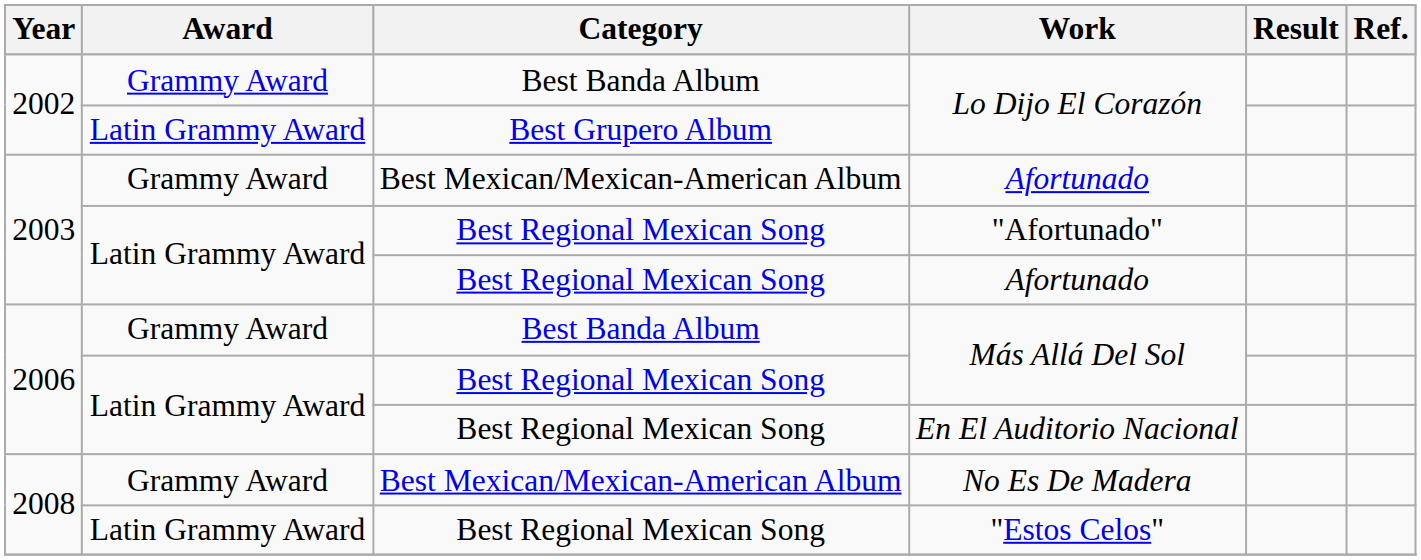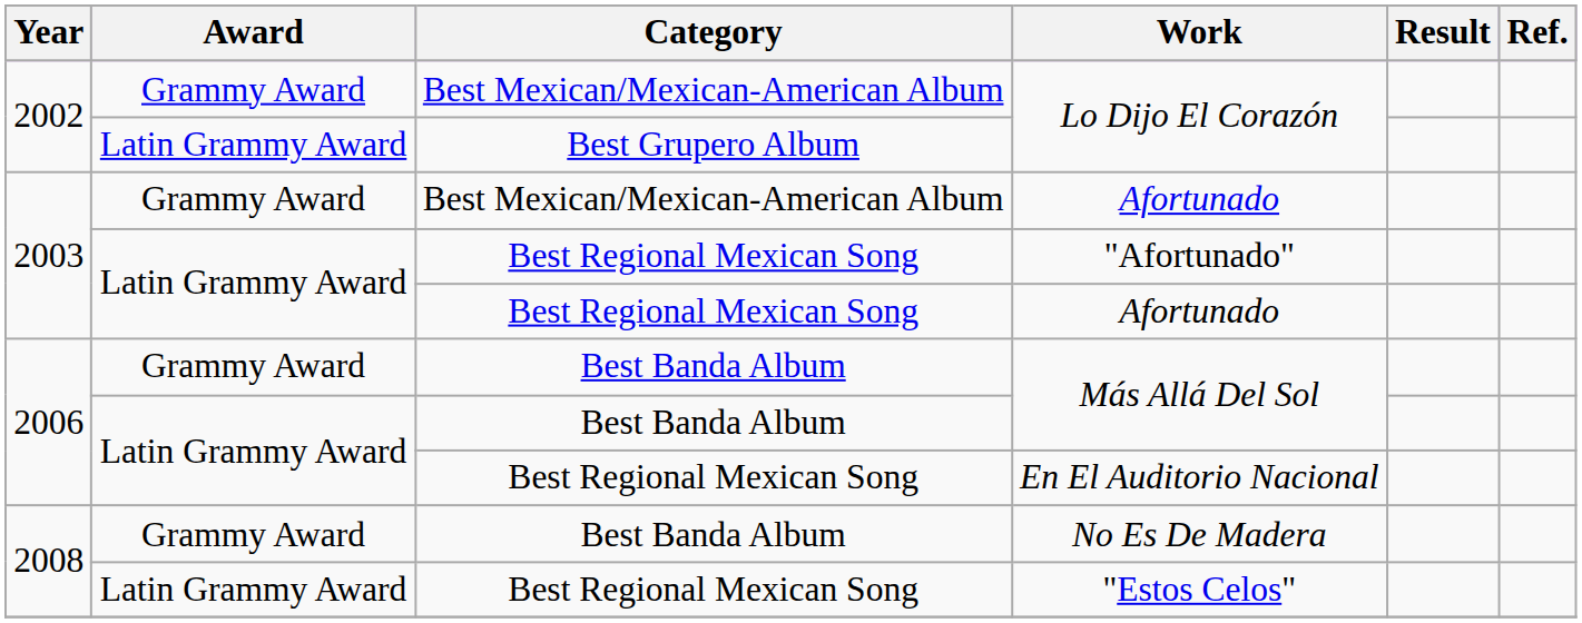 <table class="wikitable plainrowheaders" style="text-align:center">
 <tr style="background:#96c;">
 <th scope="col">Year</th>
 <th scope="col">Award</th>
 <th scope="col">Category</th>
 <th scope="col">Work</th>
 <th scope="col">Result</th>
 <th scope="col">Ref.</th>
 </tr>
 <tr>
 <td rowspan="2" scope="row">2002</td>
 <td><a href='#'>Grammy Award</a></td>
-<td>Best Banda Album</td>
+<td><a href='#'>Best Mexican/Mexican-American Album</a></td>
 <td rowspan="2" scope="row"><em>Lo Dijo El Corazón</em></td>
 <td></td>
 <td></td>
 </tr>
 <tr>
 <td><a href='#'>Latin Grammy Award</a></td>
 <td><a href='#'>Best Grupero Album</a></td>
 <td></td>
 <td></td>
 </tr>
 <tr>
 <td rowspan="3" scope="row">2003</td>
 <td>Grammy Award</td>
 <td>Best Mexican/Mexican-American Album</td>
 <td><em><a href='#'>Afortunado</a></em></td>
 <td></td>
 <td></td>
 </tr>
 <tr>
 <td rowspan="2" scope="row">Latin Grammy Award</td>
 <td><a href='#'>Best Regional Mexican Song</a></td>
 <td>"Afortunado"</td>
 <td></td>
 <td></td>
 </tr>
 <tr>
 <td><a href='#'>Best Regional Mexican Song</a></td>
 <td><em>Afortunado</em></td>
 <td></td>
 <td></td>
 </tr>
 <tr>
 <td rowspan="3" scope="row">2006</td>
 <td>Grammy Award</td>
 <td><a href='#'>Best Banda Album</a></td>
 <td rowspan="2" scope="row"><em>Más Allá Del Sol</em></td>
 <td></td>
 <td></td>
 </tr>
 <tr>
 <td rowspan="2" scope="row">Latin Grammy Award</td>
-<td><a href='#'>Best Regional Mexican Song</a></td>
+<td>Best Banda Album</td>
 <td></td>
 <td></td>
 </tr>
 <tr>
 <td>Best Regional Mexican Song</td>
 <td><em>En El Auditorio Nacional</em></td>
 <td></td>
 <td></td>
 </tr>
 <tr>
 <td rowspan="2" scope="row">2008</td>
 <td>Grammy Award</td>
-<td><a href='#'>Best Mexican/Mexican-American Album</a></td>
+<td>Best Banda Album</td>
 <td><em>No Es De Madera</em></td>
 <td></td>
 <td></td>
 </tr>
 <tr>
 <td>Latin Grammy Award</td>
 <td>Best Regional Mexican Song</td>
 <td>"<a href='#'>Estos Celos</a>"</td>
 <td></td>
 <td></td>
 </tr>
 <tr>
 </tr>
 </table>
